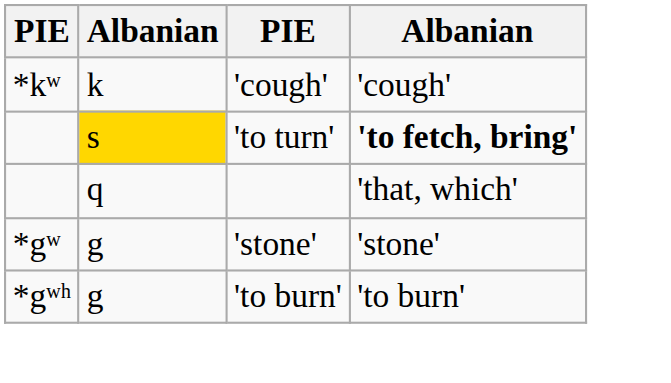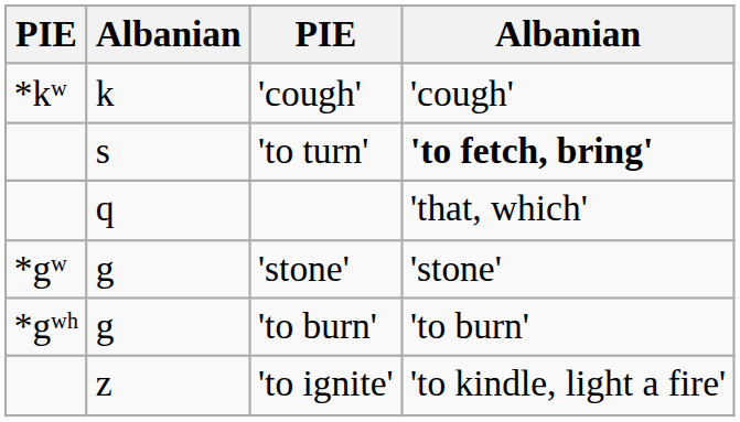 <table class="wikitable">
 <tr>
 <th>PIE</th>
 <th>Albanian</th>
 <th>PIE</th>
 <th>Albanian</th>
 </tr>
 <tr>
 <td>*kʷ</td>
 <td>k</td>
 <td> 'cough'</td>
 <td> 'cough'</td>
 </tr>
 <tr>
 <td></td>
-<td style="background: gold;">s</td>
+<td>s</td>
 <td> 'to turn'</td>
 <td><strong> 'to fetch, bring'</strong></td>
 </tr>
 <tr>
 <td></td>
 <td>q</td>
 <td></td>
 <td> 'that, which'</td>
 </tr>
 <tr>
 <td>*gʷ</td>
 <td>g</td>
 <td> 'stone'</td>
 <td> 'stone'</td>
 </tr>
 <tr>
 <td>*gʷʰ</td>
 <td>g</td>
 <td> 'to burn'</td>
 <td> 'to burn'</td>
 </tr>
+<tr>
+<td></td>
+<td>z</td>
+<td> 'to ignite'</td>
+<td> 'to kindle, light a fire'</td>
+</tr>
 </table>
